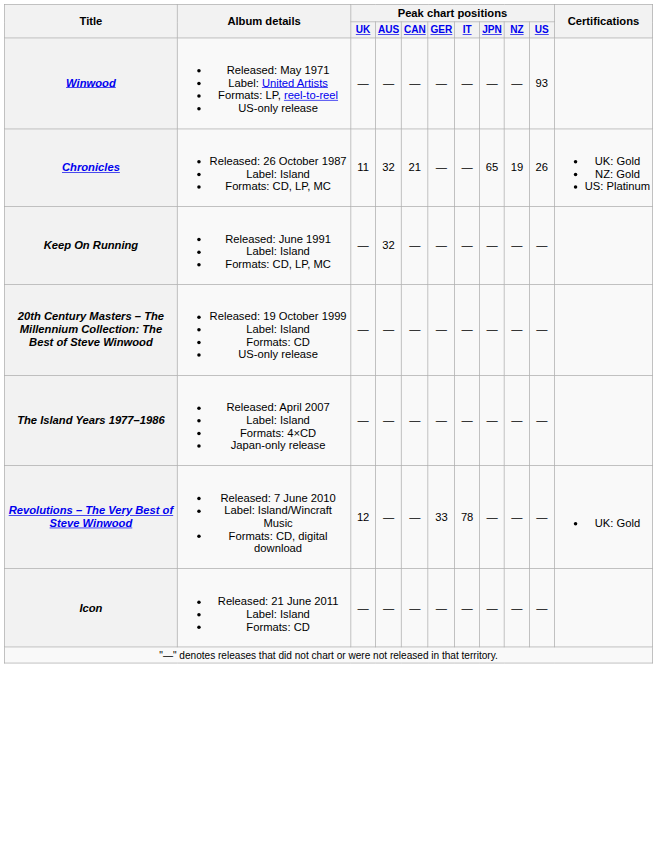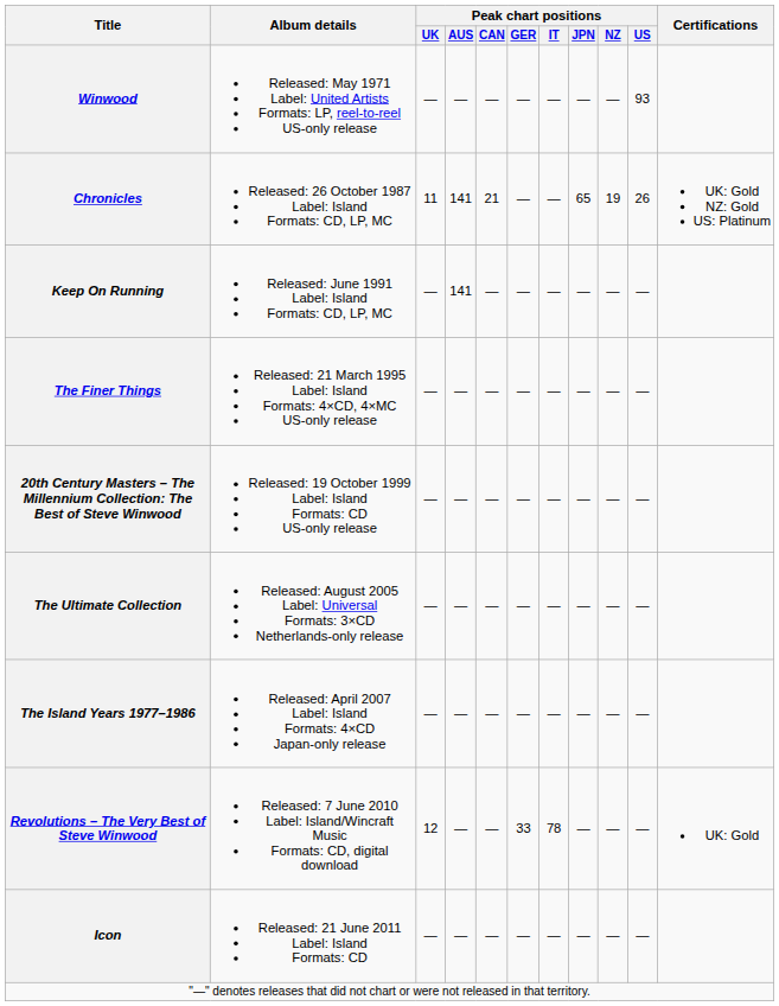 <table class="wikitable plainrowheaders" style="text-align:center;">
 <tr>
 <th rowspan="2" scope="col" style="width:15em;">Title</th>
 <th rowspan="2" scope="col" style="width:15em;">Album details</th>
 <th colspan="8">Peak chart positions</th>
 <th rowspan="2">Certifications</th>
 </tr>
 <tr>
 <th scope="col" style="width:2em;font-size:90%;"><a href='#'>UK</a><br></th>
 <th scope="col" style="width:2em;font-size:90%;"><a href='#'>AUS</a><br></th>
 <th scope="col" style="width:2em;font-size:90%;"><a href='#'>CAN</a><br></th>
 <th scope="col" style="width:2em;font-size:90%;"><a href='#'>GER</a><br></th>
 <th scope="col" style="width:2em;font-size:90%;"><a href='#'>IT</a><br></th>
 <th scope="col" style="width:2em;font-size:90%;"><a href='#'>JPN</a><br></th>
 <th scope="col" style="width:2em;font-size:90%;"><a href='#'>NZ</a><br></th>
 <th scope="col" style="width:2em;font-size:90%;"><a href='#'>US</a><br></th>
 </tr>
 <tr>
 <th scope="row"><em><a href='#'>Winwood</a></em></th>
 <td><br><ul><li>Released: May 1971</li><li>Label: <a href='#'>United Artists</a></li><li>Formats: LP, <a href='#'>reel-to-reel</a></li><li>US-only release</li></ul></td>
 <td>—</td>
 <td>—</td>
 <td>—</td>
 <td>—</td>
 <td>—</td>
 <td>—</td>
 <td>—</td>
 <td>93</td>
 <td></td>
 </tr>
 <tr>
 <th scope="row"><em><a href='#'>Chronicles</a></em></th>
 <td><br><ul><li>Released: 26 October 1987</li><li>Label: Island</li><li>Formats: CD, LP, MC</li></ul></td>
 <td>11</td>
-<td>32</td>
+<td>141</td>
 <td>21</td>
 <td>—</td>
 <td>—</td>
 <td>65</td>
 <td>19</td>
 <td>26</td>
 <td><br><ul><li>UK: Gold</li><li>NZ: Gold</li><li>US: Platinum</li></ul></td>
 </tr>
 <tr>
 <th scope="row"><em>Keep On Running</em></th>
 <td><br><ul><li>Released: June 1991</li><li>Label: Island</li><li>Formats: CD, LP, MC</li></ul></td>
 <td>—</td>
-<td>32</td>
+<td>141</td>
+<td>—</td>
+<td>—</td>
+<td>—</td>
+<td>—</td>
+<td>—</td>
+<td>—</td>
+<td></td>
+</tr>
+<tr>
+<th scope="row"><em><a href='#'>The Finer Things</a></em></th>
+<td><br><ul><li>Released: 21 March 1995</li><li>Label: Island</li><li>Formats: 4×CD, 4×MC</li><li>US-only release</li></ul></td>
+<td>—</td>
+<td>—</td>
 <td>—</td>
 <td>—</td>
 <td>—</td>
 <td>—</td>
 <td>—</td>
 <td>—</td>
 <td></td>
 </tr>
 <tr>
 <th scope="row"><em>20th Century Masters – The Millennium Collection: The Best of Steve Winwood</em></th>
 <td><br><ul><li>Released: 19 October 1999</li><li>Label: Island</li><li>Formats: CD</li><li>US-only release</li></ul></td>
+<td>—</td>
+<td>—</td>
+<td>—</td>
+<td>—</td>
+<td>—</td>
+<td>—</td>
+<td>—</td>
+<td>—</td>
+<td></td>
+</tr>
+<tr>
+<th scope="row"><em>The Ultimate Collection</em></th>
+<td><br><ul><li>Released: August 2005</li><li>Label: <a href='#'>Universal</a></li><li>Formats: 3×CD</li><li>Netherlands-only release</li></ul></td>
 <td>—</td>
 <td>—</td>
 <td>—</td>
 <td>—</td>
 <td>—</td>
 <td>—</td>
 <td>—</td>
 <td>—</td>
 <td></td>
 </tr>
 <tr>
 <th scope="row"><em>The Island Years 1977–1986</em></th>
 <td><br><ul><li>Released: April 2007</li><li>Label: Island</li><li>Formats: 4×CD</li><li>Japan-only release</li></ul></td>
 <td>—</td>
 <td>—</td>
 <td>—</td>
 <td>—</td>
 <td>—</td>
 <td>—</td>
 <td>—</td>
 <td>—</td>
 <td></td>
 </tr>
 <tr>
 <th scope="row"><em><a href='#'>Revolutions – The Very Best of Steve Winwood</a></em></th>
 <td><br><ul><li>Released: 7 June 2010</li><li>Label: Island/Wincraft Music</li><li>Formats: CD, digital download</li></ul></td>
 <td>12</td>
 <td>—</td>
 <td>—</td>
 <td>33</td>
 <td>78</td>
 <td>—</td>
 <td>—</td>
 <td>—</td>
 <td><br><ul><li>UK: Gold</li></ul></td>
 </tr>
 <tr>
 <th scope="row"><em>Icon</em></th>
 <td><br><ul><li>Released: 21 June 2011</li><li>Label: Island</li><li>Formats: CD</li></ul></td>
 <td>—</td>
 <td>—</td>
 <td>—</td>
 <td>—</td>
 <td>—</td>
 <td>—</td>
 <td>—</td>
 <td>—</td>
 <td></td>
 </tr>
 <tr>
 <td colspan="11" style="font-size:90%">"—" denotes releases that did not chart or were not released in that territory.</td>
 </tr>
 </table>
